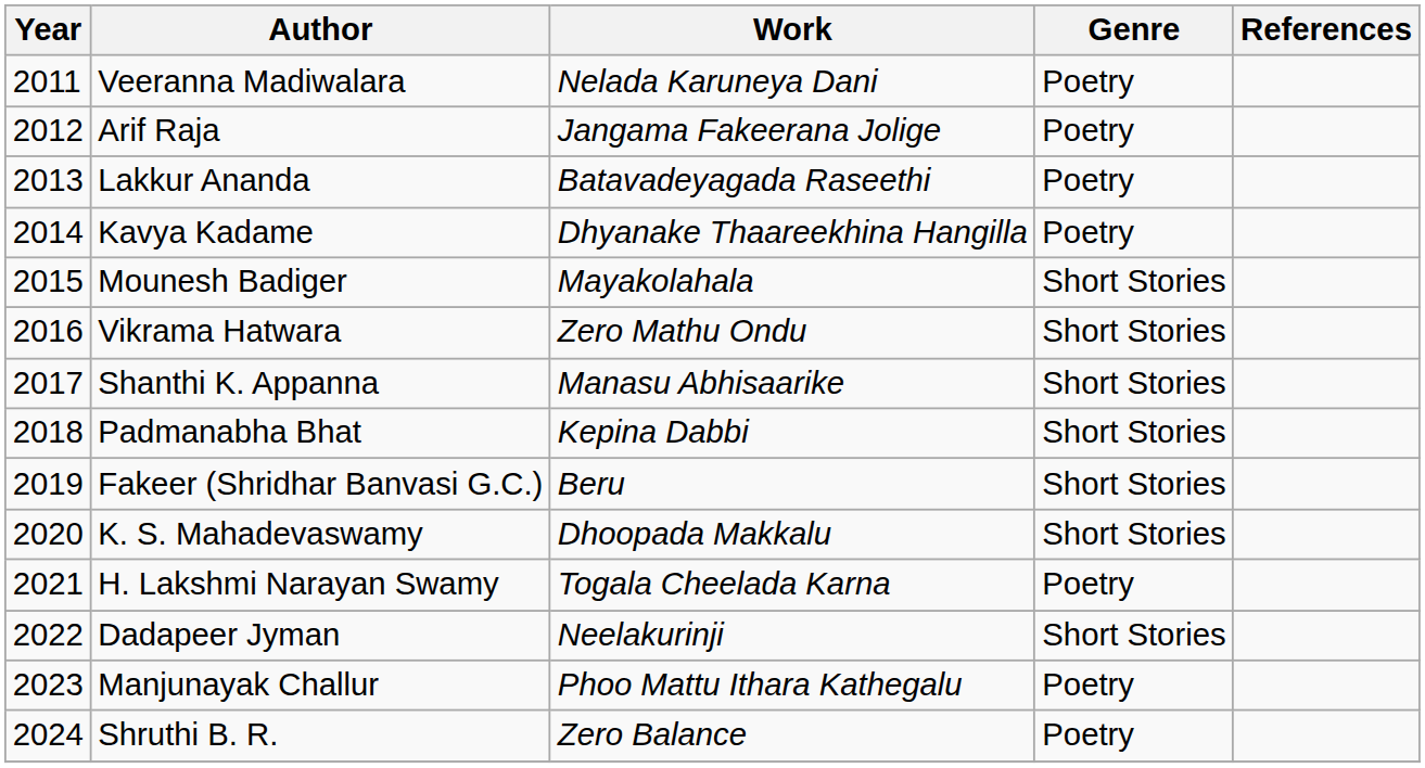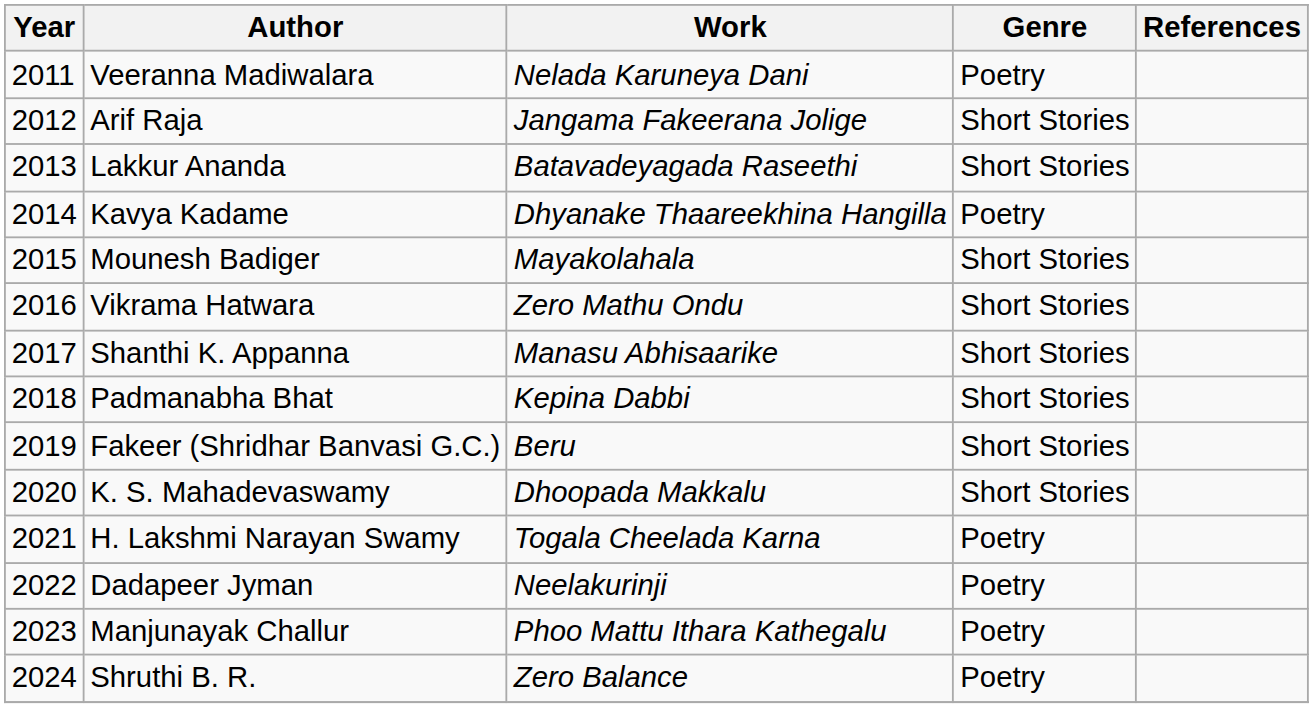 <table class="wikitable">
 <tr>
 <th>Year</th>
 <th>Author</th>
 <th>Work</th>
 <th>Genre</th>
 <th class="unsortable">References</th>
 </tr>
 <tr>
 <td>2011</td>
 <td>Veeranna Madiwalara</td>
 <td><em>Nelada Karuneya Dani</em></td>
 <td>Poetry</td>
 <td></td>
 </tr>
 <tr>
 <td>2012</td>
 <td>Arif Raja</td>
 <td><em>Jangama Fakeerana Jolige</em></td>
-<td>Poetry</td>
+<td>Short Stories</td>
 <td></td>
 </tr>
 <tr>
 <td>2013</td>
 <td>Lakkur Ananda</td>
 <td><em>Batavadeyagada Raseethi</em></td>
-<td>Poetry</td>
+<td>Short Stories</td>
 <td></td>
 </tr>
 <tr>
 <td>2014</td>
 <td>Kavya Kadame</td>
 <td><em>Dhyanake Thaareekhina Hangilla</em></td>
 <td>Poetry</td>
 <td></td>
 </tr>
 <tr>
 <td>2015</td>
 <td>Mounesh Badiger</td>
 <td><em>Mayakolahala</em></td>
 <td>Short Stories</td>
 <td></td>
 </tr>
 <tr>
 <td>2016</td>
 <td>Vikrama Hatwara</td>
 <td><em>Zero Mathu Ondu</em></td>
 <td>Short Stories</td>
 <td></td>
 </tr>
 <tr>
 <td>2017</td>
 <td>Shanthi K. Appanna</td>
 <td><em>Manasu Abhisaarike</em></td>
 <td>Short Stories</td>
 <td></td>
 </tr>
 <tr>
 <td>2018</td>
 <td>Padmanabha Bhat</td>
 <td><em>Kepina Dabbi</em></td>
 <td>Short Stories</td>
 <td></td>
 </tr>
 <tr>
 <td>2019</td>
 <td>Fakeer (Shridhar Banvasi G.C.)</td>
 <td><em>Beru</em></td>
 <td>Short Stories</td>
 <td></td>
 </tr>
 <tr>
 <td>2020</td>
 <td>K. S. Mahadevaswamy</td>
 <td><em>Dhoopada Makkalu</em></td>
 <td>Short Stories</td>
 <td></td>
 </tr>
 <tr>
 <td>2021</td>
 <td>H. Lakshmi Narayan Swamy</td>
 <td><em>Togala Cheelada Karna</em></td>
 <td>Poetry</td>
 <td></td>
 </tr>
 <tr>
 <td>2022</td>
 <td>Dadapeer Jyman</td>
 <td><em>Neelakurinji</em></td>
-<td>Short Stories</td>
+<td>Poetry</td>
 <td></td>
 </tr>
 <tr>
 <td>2023</td>
 <td>Manjunayak Challur</td>
 <td><em>Phoo Mattu Ithara Kathegalu</em></td>
 <td>Poetry</td>
 <td></td>
 </tr>
 <tr>
 <td>2024</td>
 <td>Shruthi B. R.</td>
 <td><em>Zero Balance</em></td>
 <td>Poetry</td>
 <td></td>
 </tr>
 <tr>
 </tr>
 </table>
